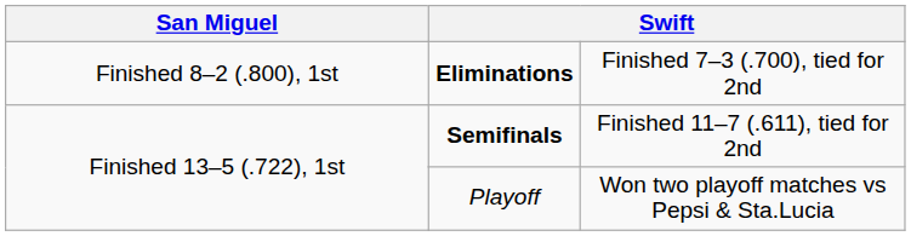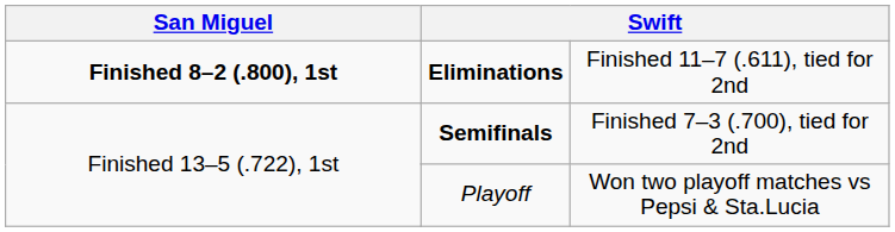 <table class="wikitable" style="width:100%;">
 <tr align=center>
 <th colspan="2" style="width:45%;"><a href='#'>San Miguel</a></th>
 <th colspan="2" style="width:45%;"><a href='#'>Swift</a></th>
 </tr>
 <tr align=center>
-<td>Finished 8–2 (.800), 1st</td>
+<td><strong>Finished 8–2 (.800), 1st</strong></td>
 <td colspan=2><strong>Eliminations</strong></td>
-<td>Finished 7–3 (.700), tied for 2nd</td>
+<td>Finished 11–7 (.611), tied for 2nd</td>
 </tr>
 <tr align=center>
 <td rowspan=2>Finished 13–5 (.722), 1st</td>
 <td colspan=2><strong>Semifinals</strong></td>
-<td>Finished 11–7 (.611), tied for 2nd</td>
+<td>Finished 7–3 (.700), tied for 2nd</td>
 </tr>
 <tr align=center>
 <td colspan=2><em>Playoff</em></td>
 <td>Won two playoff matches vs Pepsi & Sta.Lucia</td>
 </tr>
 </table>
